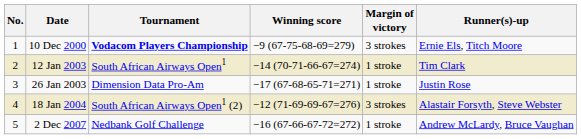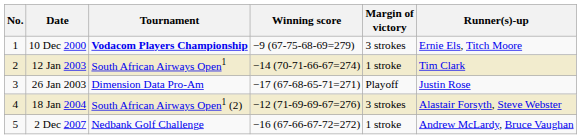 <table class="wikitable" style="font-size:95%;">
 <tr>
 <th>No.</th>
 <th>Date</th>
 <th>Tournament</th>
 <th>Winning score</th>
 <th>Margin of<br>victory</th>
 <th>Runner(s)-up</th>
 </tr>
 <tr>
 <td align=center>1</td>
 <td align=right>10 Dec <a href='#'>2000</a></td>
 <td><strong><a href='#'>Vodacom Players Championship</a></strong></td>
 <td>−9 (67-75-68-69=279)</td>
 <td>3 strokes</td>
 <td> <a href='#'>Ernie Els</a>,  <a href='#'>Titch Moore</a></td>
 </tr>
 <tr style="background:#f2ecce;">
 <td align=center>2</td>
 <td align=right>12 Jan <a href='#'>2003</a></td>
 <td><a href='#'>South African Airways Open</a><sup>1</sup></td>
 <td>−14 (70-71-66-67=274)</td>
 <td>1 stroke</td>
 <td> <a href='#'>Tim Clark</a></td>
 </tr>
 <tr>
 <td align=center>3</td>
 <td align=right>26 Jan 2003</td>
 <td><a href='#'>Dimension Data Pro-Am</a></td>
 <td>−17 (67-68-65-71=271)</td>
-<td>1 stroke</td>
+<td>Playoff</td>
 <td> <a href='#'>Justin Rose</a></td>
 </tr>
 <tr style="background:#f2ecce;">
 <td align=center>4</td>
 <td align=right>18 Jan <a href='#'>2004</a></td>
 <td><a href='#'>South African Airways Open</a><sup>1</sup> (2)</td>
 <td>−12 (71-69-69-67=276)</td>
 <td>3 strokes</td>
 <td> <a href='#'>Alastair Forsyth</a>,  <a href='#'>Steve Webster</a></td>
 </tr>
 <tr>
 <td align=center>5</td>
 <td align=right>2 Dec <a href='#'>2007</a></td>
 <td><a href='#'>Nedbank Golf Challenge</a></td>
 <td>−16 (67-66-67-72=272)</td>
 <td>1 stroke</td>
 <td> <a href='#'>Andrew McLardy</a>,  <a href='#'>Bruce Vaughan</a></td>
 </tr>
 </table>
